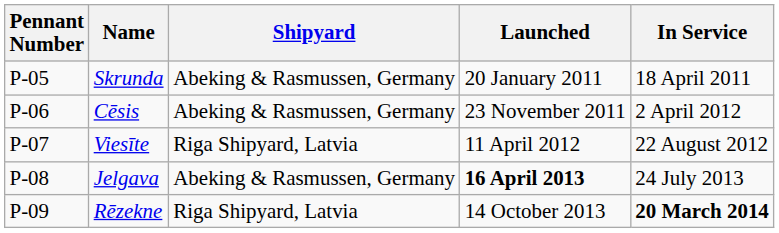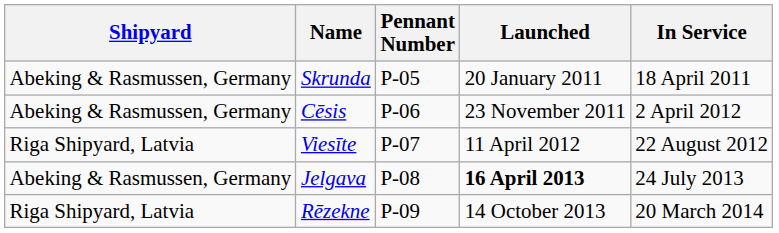 <table class="wikitable">
 <tr>
+<th><a href='#'>Shipyard</a></th>
+<th>Name</th>
 <th>Pennant<br>Number</th>
-<th>Name</th>
-<th><a href='#'>Shipyard</a></th>
 <th>Launched</th>
 <th>In Service</th>
 </tr>
 <tr>
+<td>Abeking & Rasmussen, Germany</td>
+<td><em><a href='#'>Skrunda</a></em></td>
 <td>P-05</td>
-<td><em><a href='#'>Skrunda</a></em></td>
-<td>Abeking & Rasmussen, Germany</td>
 <td>20 January 2011</td>
 <td>18 April 2011</td>
 </tr>
 <tr>
+<td>Abeking & Rasmussen, Germany</td>
+<td><em><a href='#'>Cēsis</a></em></td>
 <td>P-06</td>
-<td><em><a href='#'>Cēsis</a></em></td>
-<td>Abeking & Rasmussen, Germany</td>
 <td>23 November 2011</td>
 <td>2 April 2012</td>
 </tr>
 <tr>
+<td>Riga Shipyard, Latvia</td>
+<td><em><a href='#'>Viesīte</a></em></td>
 <td>P-07</td>
-<td><em><a href='#'>Viesīte</a></em></td>
-<td>Riga Shipyard, Latvia</td>
 <td>11 April 2012</td>
 <td>22 August 2012</td>
 </tr>
 <tr>
+<td>Abeking & Rasmussen, Germany</td>
+<td><em><a href='#'>Jelgava</a></em></td>
 <td>P-08</td>
-<td><em><a href='#'>Jelgava</a></em></td>
-<td>Abeking & Rasmussen, Germany</td>
 <td><strong>16 April 2013</strong></td>
 <td>24 July 2013</td>
 </tr>
 <tr>
+<td>Riga Shipyard, Latvia</td>
+<td><em><a href='#'>Rēzekne</a></em></td>
 <td>P-09</td>
-<td><em><a href='#'>Rēzekne</a></em></td>
-<td>Riga Shipyard, Latvia</td>
 <td>14 October 2013</td>
-<td><strong>20 March 2014</strong></td>
+<td>20 March 2014</td>
 </tr>
 </table>
